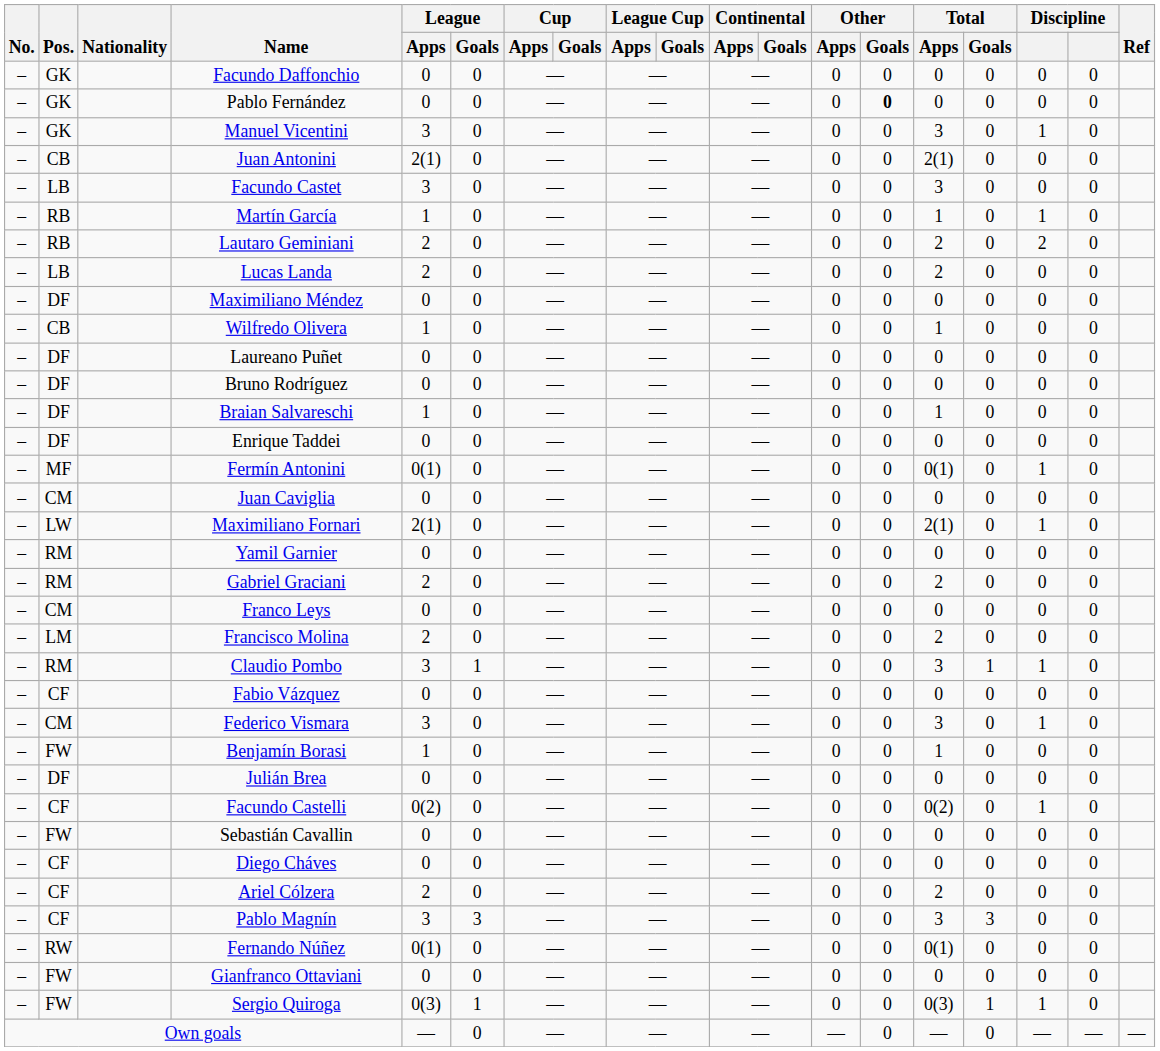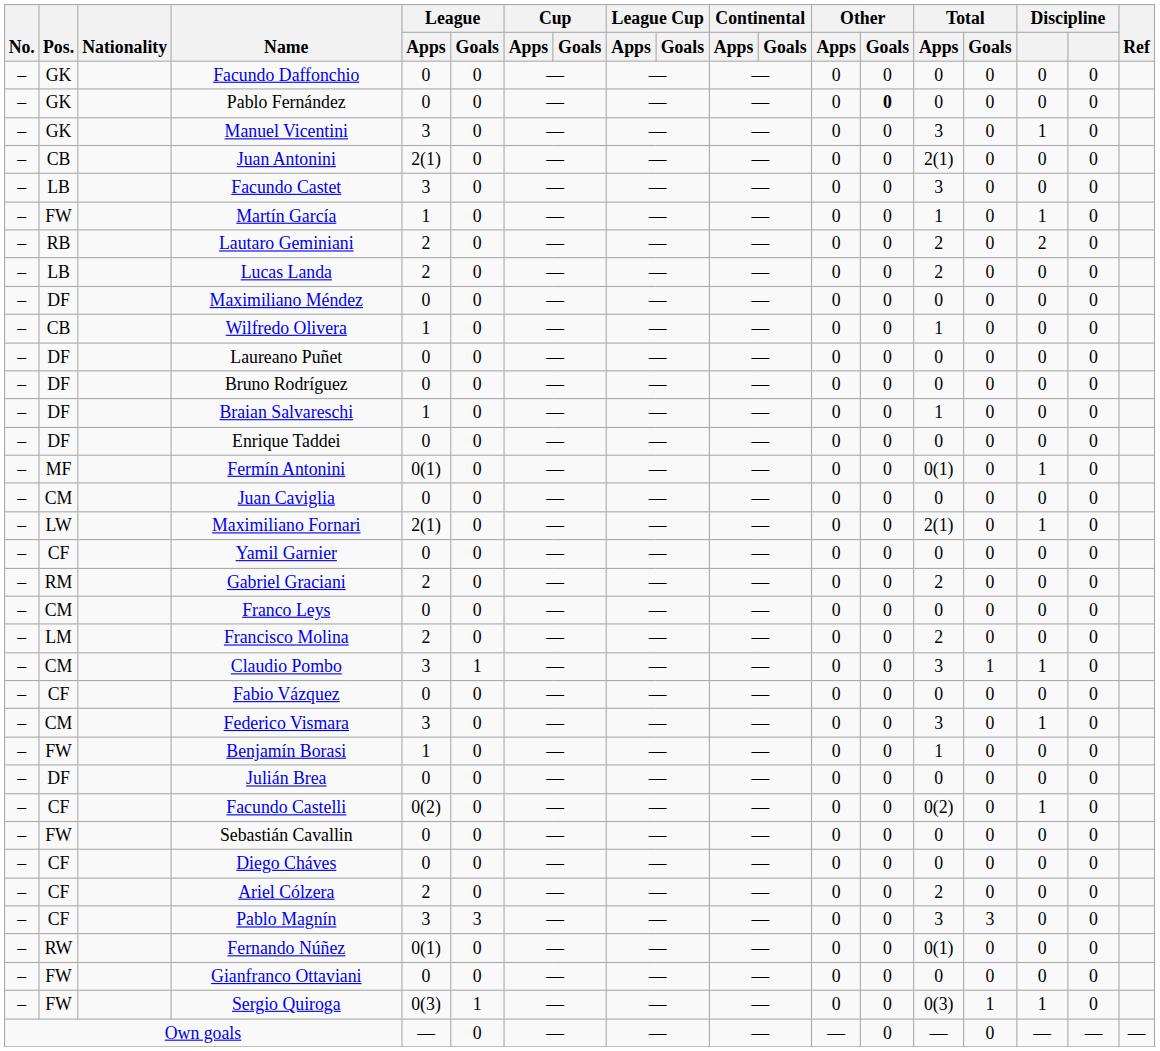 <table class="wikitable" style="text-align:center">
 <tr>
 <th rowspan="2" valign="bottom">No.</th>
 <th rowspan="2" valign="bottom">Pos.</th>
 <th rowspan="2" valign="bottom">Nationality</th>
 <th rowspan="2" valign="bottom" width="200">Name</th>
 <th colspan="2" width="85">League</th>
 <th colspan="2" width="85">Cup</th>
 <th colspan="2" width="85">League Cup</th>
 <th colspan="2" width="85">Continental</th>
 <th colspan="2" width="85">Other</th>
 <th colspan="2" width="85">Total</th>
 <th colspan="2" width="85">Discipline</th>
 <th rowspan="2" valign="bottom">Ref</th>
 </tr>
 <tr>
 <th>Apps</th>
 <th>Goals</th>
 <th>Apps</th>
 <th>Goals</th>
 <th>Apps</th>
 <th>Goals</th>
 <th>Apps</th>
 <th>Goals</th>
 <th>Apps</th>
 <th>Goals</th>
 <th>Apps</th>
 <th>Goals</th>
 <th></th>
 <th></th>
 </tr>
 <tr>
 <td align="center">–</td>
 <td align="center">GK</td>
 <td align="center"></td>
 <td align="center"><a href='#'>Facundo Daffonchio</a></td>
 <td>0</td>
 <td>0</td>
 <td colspan="2">—</td>
 <td colspan="2">—</td>
 <td colspan="2">—</td>
 <td>0</td>
 <td>0</td>
 <td>0</td>
 <td>0</td>
 <td>0</td>
 <td>0</td>
 <td></td>
 </tr>
 <tr>
 <td align="center">–</td>
 <td align="center">GK</td>
 <td align="center"></td>
 <td align="center">Pablo Fernández</td>
 <td>0</td>
 <td>0</td>
 <td colspan="2">—</td>
 <td colspan="2">—</td>
 <td colspan="2">—</td>
 <td>0</td>
 <td><strong>0</strong></td>
 <td>0</td>
 <td>0</td>
 <td>0</td>
 <td>0</td>
 <td></td>
 </tr>
 <tr>
 <td align="center">–</td>
 <td align="center">GK</td>
 <td align="center"></td>
 <td align="center"><a href='#'>Manuel Vicentini</a></td>
 <td>3</td>
 <td>0</td>
 <td colspan="2">—</td>
 <td colspan="2">—</td>
 <td colspan="2">—</td>
 <td>0</td>
 <td>0</td>
 <td>3</td>
 <td>0</td>
 <td>1</td>
 <td>0</td>
 <td></td>
 </tr>
 <tr>
 <td align="center">–</td>
 <td align="center">CB</td>
 <td align="center"></td>
 <td align="center"><a href='#'>Juan Antonini</a></td>
 <td>2(1)</td>
 <td>0</td>
 <td colspan="2">—</td>
 <td colspan="2">—</td>
 <td colspan="2">—</td>
 <td>0</td>
 <td>0</td>
 <td>2(1)</td>
 <td>0</td>
 <td>0</td>
 <td>0</td>
 <td></td>
 </tr>
 <tr>
 <td align="center">–</td>
 <td align="center">LB</td>
 <td align="center"></td>
 <td align="center"><a href='#'>Facundo Castet</a></td>
 <td>3</td>
 <td>0</td>
 <td colspan="2">—</td>
 <td colspan="2">—</td>
 <td colspan="2">—</td>
 <td>0</td>
 <td>0</td>
 <td>3</td>
 <td>0</td>
 <td>0</td>
 <td>0</td>
 <td></td>
 </tr>
 <tr>
 <td align="center">–</td>
-<td align="center">RB</td>
+<td align="center">FW</td>
 <td align="center"></td>
 <td align="center"><a href='#'>Martín García</a></td>
 <td>1</td>
 <td>0</td>
 <td colspan="2">—</td>
 <td colspan="2">—</td>
 <td colspan="2">—</td>
 <td>0</td>
 <td>0</td>
 <td>1</td>
 <td>0</td>
 <td>1</td>
 <td>0</td>
 <td></td>
 </tr>
 <tr>
 <td align="center">–</td>
 <td align="center">RB</td>
 <td align="center"></td>
 <td align="center"><a href='#'>Lautaro Geminiani</a></td>
 <td>2</td>
 <td>0</td>
 <td colspan="2">—</td>
 <td colspan="2">—</td>
 <td colspan="2">—</td>
 <td>0</td>
 <td>0</td>
 <td>2</td>
 <td>0</td>
 <td>2</td>
 <td>0</td>
 <td></td>
 </tr>
 <tr>
 <td align="center">–</td>
 <td align="center">LB</td>
 <td align="center"></td>
 <td align="center"><a href='#'>Lucas Landa</a></td>
 <td>2</td>
 <td>0</td>
 <td colspan="2">—</td>
 <td colspan="2">—</td>
 <td colspan="2">—</td>
 <td>0</td>
 <td>0</td>
 <td>2</td>
 <td>0</td>
 <td>0</td>
 <td>0</td>
 <td></td>
 </tr>
 <tr>
 <td align="center">–</td>
 <td align="center">DF</td>
 <td align="center"></td>
 <td align="center"><a href='#'>Maximiliano Méndez</a></td>
 <td>0</td>
 <td>0</td>
 <td colspan="2">—</td>
 <td colspan="2">—</td>
 <td colspan="2">—</td>
 <td>0</td>
 <td>0</td>
 <td>0</td>
 <td>0</td>
 <td>0</td>
 <td>0</td>
 <td></td>
 </tr>
 <tr>
 <td align="center">–</td>
 <td align="center">CB</td>
 <td align="center"></td>
 <td align="center"><a href='#'>Wilfredo Olivera</a></td>
 <td>1</td>
 <td>0</td>
 <td colspan="2">—</td>
 <td colspan="2">—</td>
 <td colspan="2">—</td>
 <td>0</td>
 <td>0</td>
 <td>1</td>
 <td>0</td>
 <td>0</td>
 <td>0</td>
 <td></td>
 </tr>
 <tr>
 <td align="center">–</td>
 <td align="center">DF</td>
 <td align="center"></td>
 <td align="center">Laureano Puñet</td>
 <td>0</td>
 <td>0</td>
 <td colspan="2">—</td>
 <td colspan="2">—</td>
 <td colspan="2">—</td>
 <td>0</td>
 <td>0</td>
 <td>0</td>
 <td>0</td>
 <td>0</td>
 <td>0</td>
 <td></td>
 </tr>
 <tr>
 <td align="center">–</td>
 <td align="center">DF</td>
 <td align="center"></td>
 <td align="center">Bruno Rodríguez</td>
 <td>0</td>
 <td>0</td>
 <td colspan="2">—</td>
 <td colspan="2">—</td>
 <td colspan="2">—</td>
 <td>0</td>
 <td>0</td>
 <td>0</td>
 <td>0</td>
 <td>0</td>
 <td>0</td>
 <td></td>
 </tr>
 <tr>
 <td align="center">–</td>
 <td align="center">DF</td>
 <td align="center"></td>
 <td align="center"><a href='#'>Braian Salvareschi</a></td>
 <td>1</td>
 <td>0</td>
 <td colspan="2">—</td>
 <td colspan="2">—</td>
 <td colspan="2">—</td>
 <td>0</td>
 <td>0</td>
 <td>1</td>
 <td>0</td>
 <td>0</td>
 <td>0</td>
 <td></td>
 </tr>
 <tr>
 <td align="center">–</td>
 <td align="center">DF</td>
 <td align="center"></td>
 <td align="center">Enrique Taddei</td>
 <td>0</td>
 <td>0</td>
 <td colspan="2">—</td>
 <td colspan="2">—</td>
 <td colspan="2">—</td>
 <td>0</td>
 <td>0</td>
 <td>0</td>
 <td>0</td>
 <td>0</td>
 <td>0</td>
 <td></td>
 </tr>
 <tr>
 <td align="center">–</td>
 <td align="center">MF</td>
 <td align="center"></td>
 <td align="center"><a href='#'>Fermín Antonini</a></td>
 <td>0(1)</td>
 <td>0</td>
 <td colspan="2">—</td>
 <td colspan="2">—</td>
 <td colspan="2">—</td>
 <td>0</td>
 <td>0</td>
 <td>0(1)</td>
 <td>0</td>
 <td>1</td>
 <td>0</td>
 <td></td>
 </tr>
 <tr>
 <td align="center">–</td>
 <td align="center">CM</td>
 <td align="center"></td>
 <td align="center"><a href='#'>Juan Caviglia</a></td>
 <td>0</td>
 <td>0</td>
 <td colspan="2">—</td>
 <td colspan="2">—</td>
 <td colspan="2">—</td>
 <td>0</td>
 <td>0</td>
 <td>0</td>
 <td>0</td>
 <td>0</td>
 <td>0</td>
 <td></td>
 </tr>
 <tr>
 <td align="center">–</td>
 <td align="center">LW</td>
 <td align="center"></td>
 <td align="center"><a href='#'>Maximiliano Fornari</a></td>
 <td>2(1)</td>
 <td>0</td>
 <td colspan="2">—</td>
 <td colspan="2">—</td>
 <td colspan="2">—</td>
 <td>0</td>
 <td>0</td>
 <td>2(1)</td>
 <td>0</td>
 <td>1</td>
 <td>0</td>
 <td></td>
 </tr>
 <tr>
 <td align="center">–</td>
-<td align="center">RM</td>
+<td align="center">CF</td>
 <td align="center"></td>
 <td align="center"><a href='#'>Yamil Garnier</a></td>
 <td>0</td>
 <td>0</td>
 <td colspan="2">—</td>
 <td colspan="2">—</td>
 <td colspan="2">—</td>
 <td>0</td>
 <td>0</td>
 <td>0</td>
 <td>0</td>
 <td>0</td>
 <td>0</td>
 <td></td>
 </tr>
 <tr>
 <td align="center">–</td>
 <td align="center">RM</td>
 <td align="center"></td>
 <td align="center"><a href='#'>Gabriel Graciani</a></td>
 <td>2</td>
 <td>0</td>
 <td colspan="2">—</td>
 <td colspan="2">—</td>
 <td colspan="2">—</td>
 <td>0</td>
 <td>0</td>
 <td>2</td>
 <td>0</td>
 <td>0</td>
 <td>0</td>
 <td></td>
 </tr>
 <tr>
 <td align="center">–</td>
 <td align="center">CM</td>
 <td align="center"></td>
 <td align="center"><a href='#'>Franco Leys</a></td>
 <td>0</td>
 <td>0</td>
 <td colspan="2">—</td>
 <td colspan="2">—</td>
 <td colspan="2">—</td>
 <td>0</td>
 <td>0</td>
 <td>0</td>
 <td>0</td>
 <td>0</td>
 <td>0</td>
 <td></td>
 </tr>
 <tr>
 <td align="center">–</td>
 <td align="center">LM</td>
 <td align="center"></td>
 <td align="center"><a href='#'>Francisco Molina</a></td>
 <td>2</td>
 <td>0</td>
 <td colspan="2">—</td>
 <td colspan="2">—</td>
 <td colspan="2">—</td>
 <td>0</td>
 <td>0</td>
 <td>2</td>
 <td>0</td>
 <td>0</td>
 <td>0</td>
 <td></td>
 </tr>
 <tr>
 <td align="center">–</td>
-<td align="center">RM</td>
+<td align="center">CM</td>
 <td align="center"></td>
 <td align="center"><a href='#'>Claudio Pombo</a></td>
 <td>3</td>
 <td>1</td>
 <td colspan="2">—</td>
 <td colspan="2">—</td>
 <td colspan="2">—</td>
 <td>0</td>
 <td>0</td>
 <td>3</td>
 <td>1</td>
 <td>1</td>
 <td>0</td>
 <td></td>
 </tr>
 <tr>
 <td align="center">–</td>
 <td align="center">CF</td>
 <td align="center"></td>
 <td align="center"><a href='#'>Fabio Vázquez</a></td>
 <td>0</td>
 <td>0</td>
 <td colspan="2">—</td>
 <td colspan="2">—</td>
 <td colspan="2">—</td>
 <td>0</td>
 <td>0</td>
 <td>0</td>
 <td>0</td>
 <td>0</td>
 <td>0</td>
 <td></td>
 </tr>
 <tr>
 <td align="center">–</td>
 <td align="center">CM</td>
 <td align="center"></td>
 <td align="center"><a href='#'>Federico Vismara</a></td>
 <td>3</td>
 <td>0</td>
 <td colspan="2">—</td>
 <td colspan="2">—</td>
 <td colspan="2">—</td>
 <td>0</td>
 <td>0</td>
 <td>3</td>
 <td>0</td>
 <td>1</td>
 <td>0</td>
 <td></td>
 </tr>
 <tr>
 <td align="center">–</td>
 <td align="center">FW</td>
 <td align="center"></td>
 <td align="center"><a href='#'>Benjamín Borasi</a></td>
 <td>1</td>
 <td>0</td>
 <td colspan="2">—</td>
 <td colspan="2">—</td>
 <td colspan="2">—</td>
 <td>0</td>
 <td>0</td>
 <td>1</td>
 <td>0</td>
 <td>0</td>
 <td>0</td>
 <td></td>
 </tr>
 <tr>
 <td align="center">–</td>
 <td align="center">DF</td>
 <td align="center"></td>
 <td align="center"><a href='#'>Julián Brea</a></td>
 <td>0</td>
 <td>0</td>
 <td colspan="2">—</td>
 <td colspan="2">—</td>
 <td colspan="2">—</td>
 <td>0</td>
 <td>0</td>
 <td>0</td>
 <td>0</td>
 <td>0</td>
 <td>0</td>
 <td></td>
 </tr>
 <tr>
 <td align="center">–</td>
 <td align="center">CF</td>
 <td align="center"></td>
 <td align="center"><a href='#'>Facundo Castelli</a></td>
 <td>0(2)</td>
 <td>0</td>
 <td colspan="2">—</td>
 <td colspan="2">—</td>
 <td colspan="2">—</td>
 <td>0</td>
 <td>0</td>
 <td>0(2)</td>
 <td>0</td>
 <td>1</td>
 <td>0</td>
 <td></td>
 </tr>
 <tr>
 <td align="center">–</td>
 <td align="center">FW</td>
 <td align="center"></td>
 <td align="center">Sebastián Cavallin</td>
 <td>0</td>
 <td>0</td>
 <td colspan="2">—</td>
 <td colspan="2">—</td>
 <td colspan="2">—</td>
 <td>0</td>
 <td>0</td>
 <td>0</td>
 <td>0</td>
 <td>0</td>
 <td>0</td>
 <td></td>
 </tr>
 <tr>
 <td align="center">–</td>
 <td align="center">CF</td>
 <td align="center"></td>
 <td align="center"><a href='#'>Diego Cháves</a></td>
 <td>0</td>
 <td>0</td>
 <td colspan="2">—</td>
 <td colspan="2">—</td>
 <td colspan="2">—</td>
 <td>0</td>
 <td>0</td>
 <td>0</td>
 <td>0</td>
 <td>0</td>
 <td>0</td>
 <td></td>
 </tr>
 <tr>
 <td align="center">–</td>
 <td align="center">CF</td>
 <td align="center"></td>
 <td align="center"><a href='#'>Ariel Cólzera</a></td>
 <td>2</td>
 <td>0</td>
 <td colspan="2">—</td>
 <td colspan="2">—</td>
 <td colspan="2">—</td>
 <td>0</td>
 <td>0</td>
 <td>2</td>
 <td>0</td>
 <td>0</td>
 <td>0</td>
 <td></td>
 </tr>
 <tr>
 <td align="center">–</td>
 <td align="center">CF</td>
 <td align="center"></td>
 <td align="center"><a href='#'>Pablo Magnín</a></td>
 <td>3</td>
 <td>3</td>
 <td colspan="2">—</td>
 <td colspan="2">—</td>
 <td colspan="2">—</td>
 <td>0</td>
 <td>0</td>
 <td>3</td>
 <td>3</td>
 <td>0</td>
 <td>0</td>
 <td></td>
 </tr>
 <tr>
 <td align="center">–</td>
 <td align="center">RW</td>
 <td align="center"></td>
 <td align="center"><a href='#'>Fernando Núñez</a></td>
 <td>0(1)</td>
 <td>0</td>
 <td colspan="2">—</td>
 <td colspan="2">—</td>
 <td colspan="2">—</td>
 <td>0</td>
 <td>0</td>
 <td>0(1)</td>
 <td>0</td>
 <td>0</td>
 <td>0</td>
 <td></td>
 </tr>
 <tr>
 <td align="center">–</td>
 <td align="center">FW</td>
 <td align="center"></td>
 <td align="center"><a href='#'>Gianfranco Ottaviani</a></td>
 <td>0</td>
 <td>0</td>
 <td colspan="2">—</td>
 <td colspan="2">—</td>
 <td colspan="2">—</td>
 <td>0</td>
 <td>0</td>
 <td>0</td>
 <td>0</td>
 <td>0</td>
 <td>0</td>
 <td></td>
 </tr>
 <tr>
 <td align="center">–</td>
 <td align="center">FW</td>
 <td align="center"></td>
 <td align="center"><a href='#'>Sergio Quiroga</a></td>
 <td>0(3)</td>
 <td>1</td>
 <td colspan="2">—</td>
 <td colspan="2">—</td>
 <td colspan="2">—</td>
 <td>0</td>
 <td>0</td>
 <td>0(3)</td>
 <td>1</td>
 <td>1</td>
 <td>0</td>
 <td></td>
 </tr>
 <tr>
 <td colspan="4" align="center"><a href='#'>Own goals</a></td>
 <td>—</td>
 <td>0</td>
 <td colspan="2">—</td>
 <td colspan="2">—</td>
 <td colspan="2">—</td>
 <td>—</td>
 <td>0</td>
 <td>—</td>
 <td>0</td>
 <td>—</td>
 <td>—</td>
 <td>—</td>
 </tr>
 </table>
